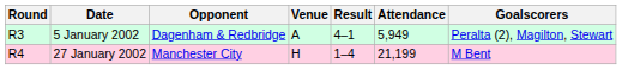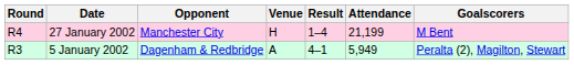 <table class="wikitable">
 <tr>
 <th>Round</th>
 <th>Date</th>
 <th>Opponent</th>
 <th>Venue</th>
 <th>Result</th>
 <th>Attendance</th>
 <th>Goalscorers</th>
 </tr>
+<tr style="background-color: #ffd0e3;">
+<td>R4</td>
+<td>27 January 2002</td>
+<td><a href='#'>Manchester City</a></td>
+<td>H</td>
+<td>1–4</td>
+<td>21,199</td>
+<td><a href='#'>M Bent</a></td>
+</tr>
 <tr style="background-color: #d0ffe3;">
 <td>R3</td>
 <td>5 January 2002</td>
 <td><a href='#'>Dagenham & Redbridge</a></td>
 <td>A</td>
 <td>4–1</td>
 <td>5,949</td>
 <td><a href='#'>Peralta</a> (2), <a href='#'>Magilton</a>, <a href='#'>Stewart</a></td>
 </tr>
-<tr style="background-color: #ffd0e3;">
-<td>R4</td>
-<td>27 January 2002</td>
-<td><a href='#'>Manchester City</a></td>
-<td>H</td>
-<td>1–4</td>
-<td>21,199</td>
-<td><a href='#'>M Bent</a></td>
-</tr>
 </table>
